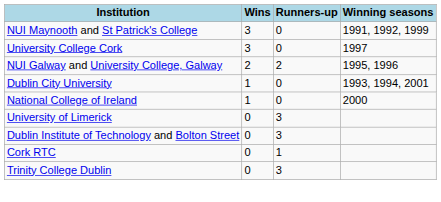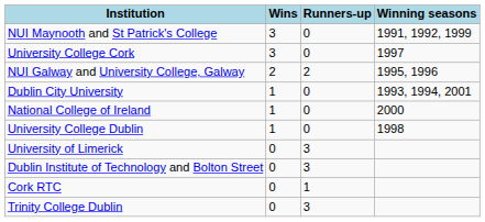 <table class="wikitable">
 <tr>
 <th style="background:lightblue;">Institution</th>
 <th style="background:lightblue;">Wins</th>
 <th style="background:lightblue;">Runners-up</th>
 <th style="background:lightblue;">Winning seasons</th>
 </tr>
 <tr>
 <td><a href='#'>NUI Maynooth</a> and <a href='#'>St Patrick's College</a></td>
 <td>3</td>
 <td>0</td>
 <td>1991, 1992, 1999</td>
 </tr>
 <tr>
 <td><a href='#'>University College Cork</a></td>
 <td>3</td>
 <td>0</td>
 <td>1997</td>
 </tr>
 <tr>
 <td><a href='#'>NUI Galway</a> and <a href='#'>University College, Galway</a></td>
 <td>2</td>
 <td>2</td>
 <td>1995, 1996</td>
 </tr>
 <tr>
 <td><a href='#'>Dublin City University</a></td>
 <td>1</td>
 <td>0</td>
 <td>1993, 1994, 2001</td>
 </tr>
 <tr>
 <td><a href='#'>National College of Ireland</a></td>
 <td>1</td>
 <td>0</td>
 <td>2000</td>
 </tr>
 <tr>
+<td><a href='#'>University College Dublin</a></td>
+<td>1</td>
+<td>0</td>
+<td>1998</td>
+</tr>
+<tr>
 <td><a href='#'>University of Limerick</a></td>
 <td>0</td>
 <td>3</td>
 <td></td>
 </tr>
 <tr>
 <td><a href='#'>Dublin Institute of Technology</a> and <a href='#'>Bolton Street</a></td>
 <td>0</td>
 <td>3</td>
 <td></td>
 </tr>
 <tr>
 <td><a href='#'>Cork RTC</a></td>
 <td>0</td>
 <td>1</td>
 <td></td>
 </tr>
 <tr>
 <td><a href='#'>Trinity College Dublin</a></td>
 <td>0</td>
 <td>3</td>
 <td></td>
 </tr>
 </table>
